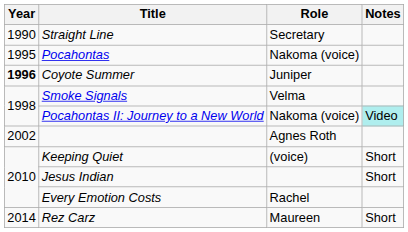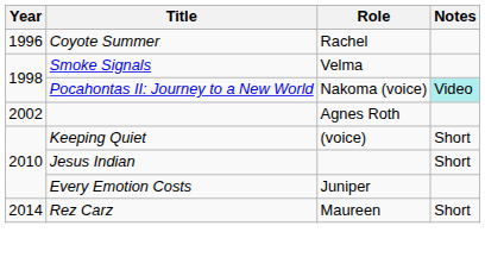 <table class="wikitable sortable">
 <tr>
 <th>Year</th>
 <th>Title</th>
 <th>Role</th>
 <th class="unsortable">Notes</th>
 </tr>
 <tr>
-<td>1990</td>
-<td><em>Straight Line</em></td>
-<td>Secretary</td>
-<td></td>
-</tr>
-<tr>
-<td>1995</td>
-<td><em><a href='#'>Pocahontas</a></em></td>
-<td>Nakoma (voice)</td>
-<td></td>
-</tr>
-<tr>
-<td><strong>1996</strong></td>
+<td>1996</td>
 <td><em>Coyote Summer</em></td>
-<td>Juniper</td>
+<td>Rachel</td>
 <td></td>
 </tr>
 <tr>
 <td rowspan="2">1998</td>
 <td><em><a href='#'>Smoke Signals</a></em></td>
 <td>Velma</td>
 <td></td>
 </tr>
 <tr>
 <td><em><a href='#'>Pocahontas II: Journey to a New World</a></em></td>
 <td>Nakoma (voice)</td>
 <td style="background: paleturquoise;">Video</td>
 </tr>
 <tr>
 <td>2002</td>
 <td><em></em></td>
 <td>Agnes Roth</td>
 <td></td>
 </tr>
 <tr>
 <td rowspan="3">2010</td>
 <td><em>Keeping Quiet</em></td>
 <td>(voice)</td>
 <td>Short</td>
 </tr>
 <tr>
 <td><em>Jesus Indian</em></td>
 <td></td>
 <td>Short</td>
 </tr>
 <tr>
 <td><em>Every Emotion Costs</em></td>
-<td>Rachel</td>
+<td>Juniper</td>
 <td></td>
 </tr>
 <tr>
 <td>2014</td>
 <td><em>Rez Carz</em></td>
 <td>Maureen</td>
 <td>Short</td>
 </tr>
 </table>
